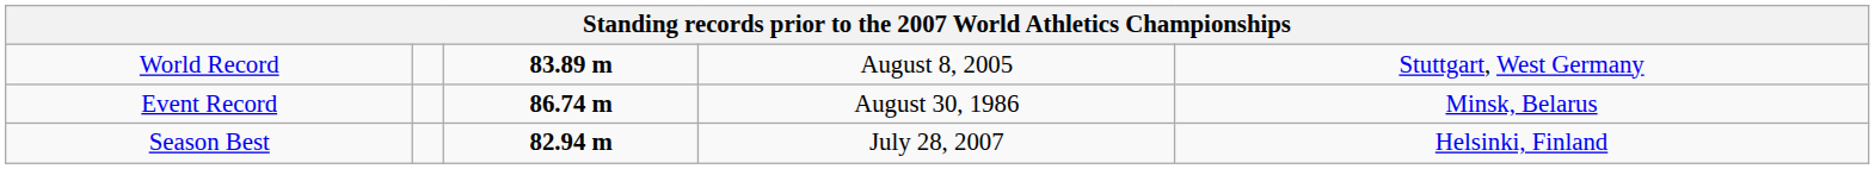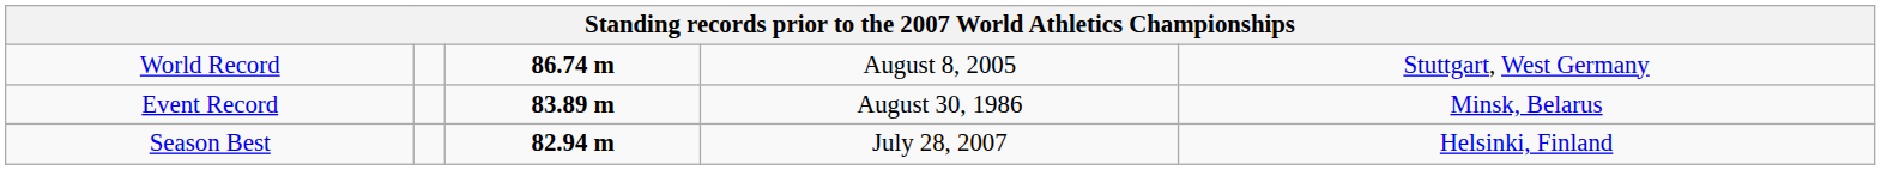 <table class="wikitable" style=" text-align:center;" width="95%">
 <tr>
 <th colspan="5">Standing records prior to the 2007 World Athletics Championships</th>
 </tr>
 <tr>
 <td><a href='#'>World Record</a></td>
 <td></td>
-<td><strong>83.89 m </strong></td>
+<td><strong>86.74 m </strong></td>
 <td>August 8, 2005</td>
 <td> <a href='#'>Stuttgart</a>, <a href='#'>West Germany</a></td>
 </tr>
 <tr>
 <td><a href='#'>Event Record</a></td>
 <td></td>
-<td><strong>86.74 m </strong></td>
+<td><strong>83.89 m </strong></td>
 <td>August 30, 1986</td>
 <td> <a href='#'>Minsk, Belarus</a></td>
 </tr>
 <tr>
 <td><a href='#'>Season Best</a></td>
 <td></td>
 <td><strong>82.94 m </strong></td>
 <td>July 28, 2007</td>
 <td> <a href='#'>Helsinki, Finland</a></td>
 </tr>
 </table>
